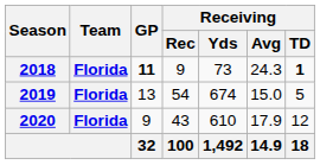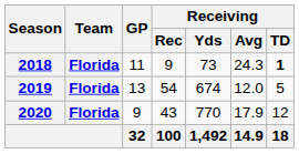 <table class="wikitable" style="text-align:center;">
 <tr>
 <th rowspan="2">Season</th>
 <th rowspan="2">Team</th>
 <th rowspan="2">GP</th>
 <th colspan="4">Receiving</th>
 </tr>
 <tr>
 <th>Rec</th>
 <th>Yds</th>
 <th>Avg</th>
 <th>TD</th>
 </tr>
 <tr>
 <th><a href='#'>2018</a></th>
 <th><a href='#'>Florida</a></th>
-<td><strong>11</strong></td>
+<td>11</td>
 <td>9</td>
 <td>73</td>
 <td>24.3</td>
 <td><strong>1</strong></td>
 </tr>
 <tr>
 <th><a href='#'>2019</a></th>
 <th><a href='#'>Florida</a></th>
 <td>13</td>
 <td>54</td>
 <td>674</td>
-<td>15.0</td>
+<td>12.0</td>
 <td>5</td>
 </tr>
 <tr>
 <th><a href='#'>2020</a></th>
 <th><a href='#'>Florida</a></th>
 <td>9</td>
 <td>43</td>
-<td>610</td>
+<td>770</td>
 <td>17.9</td>
 <td>12</td>
 </tr>
 <tr>
 <th colspan="2"></th>
 <th>32</th>
 <th>100</th>
 <th>1,492</th>
 <th>14.9</th>
 <th>18</th>
 </tr>
 </table>
